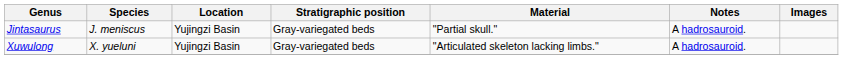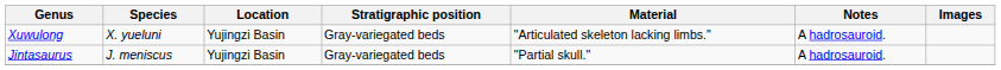 <table class="wikitable" align="center" width="100%">
 <tr>
 <th>Genus</th>
 <th>Species</th>
 <th>Location</th>
 <th>Stratigraphic position</th>
 <th>Material</th>
 <th>Notes</th>
 <th>Images</th>
 </tr>
 <tr>
+<td><em><a href='#'>Xuwulong</a></em></td>
+<td><em>X. yueluni</em></td>
+<td>Yujingzi Basin</td>
+<td>Gray-variegated beds</td>
+<td>"Articulated skeleton lacking limbs."</td>
+<td>A <a href='#'>hadrosauroid</a>.</td>
+<td></td>
+</tr>
+<tr>
 <td><em><a href='#'>Jintasaurus</a></em></td>
 <td><em>J. meniscus</em></td>
 <td>Yujingzi Basin</td>
 <td>Gray-variegated beds</td>
 <td>"Partial skull."</td>
 <td>A <a href='#'>hadrosauroid</a>.</td>
 <td></td>
 </tr>
 <tr>
-<td><em><a href='#'>Xuwulong</a></em></td>
-<td><em>X. yueluni</em></td>
-<td>Yujingzi Basin</td>
-<td>Gray-variegated beds</td>
-<td>"Articulated skeleton lacking limbs."</td>
-<td>A <a href='#'>hadrosauroid</a>.</td>
-<td></td>
-</tr>
-<tr>
 </tr>
 </table>
